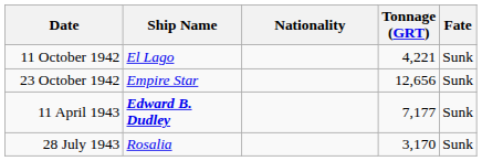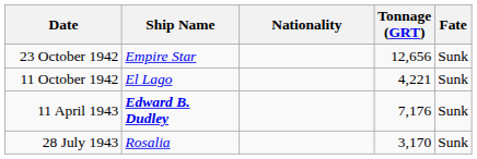 <table class="wikitable sortable">
 <tr>
 <th width="120px">Date</th>
 <th width="120px">Ship Name</th>
 <th width="140px">Nationality</th>
 <th width="25px">Tonnage (<a href='#'>GRT</a>)</th>
 <th width="30px">Fate</th>
 </tr>
 <tr>
+<td align="right">23 October 1942</td>
+<td align="left"><a href='#'><em>Empire Star</em></a></td>
+<td align="left"></td>
+<td align="right">12,656</td>
+<td align="left">Sunk</td>
+</tr>
+<tr>
 <td align="right">11 October 1942</td>
 <td align="left"><a href='#'><em>El Lago</em></a></td>
 <td align="left"></td>
 <td align="right">4,221</td>
 <td align="left">Sunk</td>
 </tr>
 <tr>
-<td align="right">23 October 1942</td>
-<td align="left"><a href='#'><em>Empire Star</em></a></td>
-<td align="left"></td>
-<td align="right">12,656</td>
-<td align="left">Sunk</td>
-</tr>
-<tr>
 <td align="right">11 April 1943</td>
 <td align="left"><strong><a href='#'><em>Edward B. Dudley</em></a></strong></td>
 <td align="left"></td>
-<td align="right">7,177</td>
+<td align="right">7,176</td>
 <td align="left">Sunk</td>
 </tr>
 <tr>
 <td align="right">28 July 1943</td>
 <td align="left"><a href='#'><em>Rosalia</em></a></td>
 <td align="left"></td>
 <td align="right">3,170</td>
 <td align="left">Sunk</td>
 </tr>
 </table>
